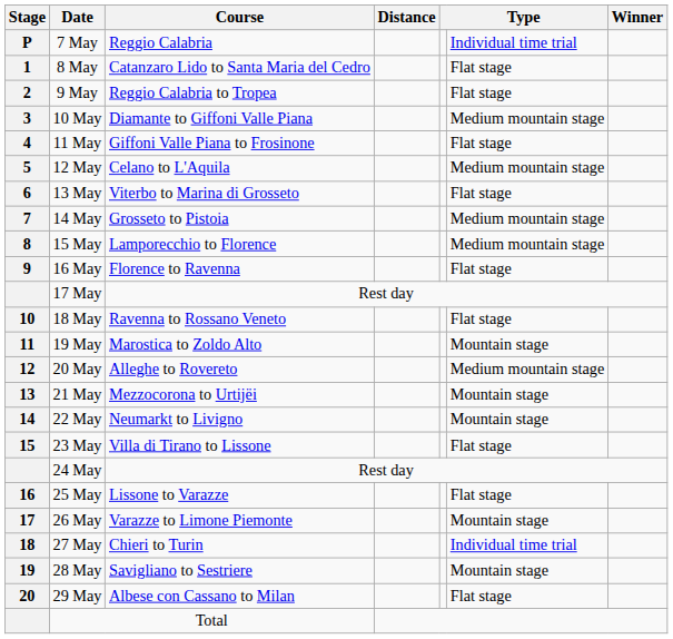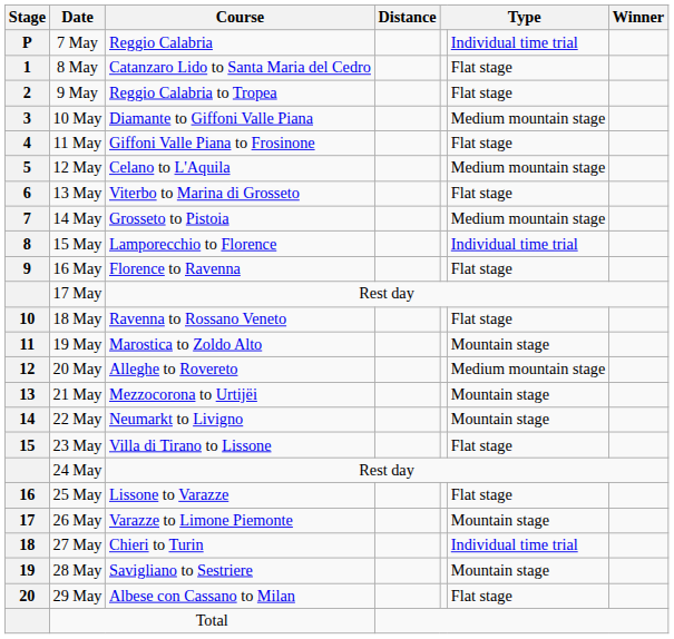 <table class="wikitable">
 <tr style="background:#efefef;">
 <th>Stage</th>
 <th>Date</th>
 <th>Course</th>
 <th>Distance</th>
 <th colspan="2">Type</th>
 <th>Winner</th>
 </tr>
 <tr>
 <th style="text-align:center">P</th>
 <td style="text-align:center;">7 May</td>
 <td><a href='#'>Reggio Calabria</a></td>
 <td style="text-align:center;"></td>
 <td style="text-align:center;"></td>
 <td><a href='#'>Individual time trial</a></td>
 <td></td>
 </tr>
 <tr>
 <th style="text-align:center">1</th>
 <td style="text-align:center;">8 May</td>
 <td><a href='#'>Catanzaro Lido</a> to <a href='#'>Santa Maria del Cedro</a></td>
 <td style="text-align:center;"></td>
 <td style="text-align:center;"></td>
 <td>Flat stage</td>
 <td></td>
 </tr>
 <tr>
 <th style="text-align:center">2</th>
 <td style="text-align:center;">9 May</td>
 <td><a href='#'>Reggio Calabria</a> to <a href='#'>Tropea</a></td>
 <td style="text-align:center;"></td>
 <td style="text-align:center;"></td>
 <td>Flat stage</td>
 <td></td>
 </tr>
 <tr>
 <th style="text-align:center">3</th>
 <td style="text-align:center;">10 May</td>
 <td><a href='#'>Diamante</a> to <a href='#'>Giffoni Valle Piana</a></td>
 <td style="text-align:center;"></td>
 <td style="text-align:center;"></td>
 <td>Medium mountain stage</td>
 <td></td>
 </tr>
 <tr>
 <th style="text-align:center">4</th>
 <td style="text-align:center;">11 May</td>
 <td><a href='#'>Giffoni Valle Piana</a> to <a href='#'>Frosinone</a></td>
 <td style="text-align:center;"></td>
 <td style="text-align:center;"></td>
 <td>Flat stage</td>
 <td></td>
 </tr>
 <tr>
 <th style="text-align:center">5</th>
 <td style="text-align:center;">12 May</td>
 <td><a href='#'>Celano</a> to <a href='#'>L'Aquila</a></td>
 <td style="text-align:center;"></td>
 <td style="text-align:center;"></td>
 <td>Medium mountain stage</td>
 <td></td>
 </tr>
 <tr>
 <th style="text-align:center">6</th>
 <td style="text-align:center;">13 May</td>
 <td><a href='#'>Viterbo</a> to <a href='#'>Marina di Grosseto</a></td>
 <td style="text-align:center;"></td>
 <td style="text-align:center;"></td>
 <td>Flat stage</td>
 <td></td>
 </tr>
 <tr>
 <th style="text-align:center">7</th>
 <td style="text-align:center;">14 May</td>
 <td><a href='#'>Grosseto</a> to <a href='#'>Pistoia</a></td>
 <td style="text-align:center;"></td>
 <td style="text-align:center;"></td>
 <td>Medium mountain stage</td>
 <td></td>
 </tr>
 <tr>
 <th style="text-align:center">8</th>
 <td style="text-align:center;">15 May</td>
 <td><a href='#'>Lamporecchio</a> to <a href='#'>Florence</a></td>
 <td style="text-align:center;"></td>
 <td style="text-align:center;"></td>
-<td>Medium mountain stage</td>
+<td><a href='#'>Individual time trial</a></td>
 <td></td>
 </tr>
 <tr>
 <th style="text-align:center">9</th>
 <td style="text-align:center;">16 May</td>
 <td><a href='#'>Florence</a> to <a href='#'>Ravenna</a></td>
 <td style="text-align:center;"></td>
 <td style="text-align:center;"></td>
 <td>Flat stage</td>
 <td></td>
 </tr>
 <tr>
 <th></th>
 <td style="text-align:center;">17 May</td>
 <td colspan="6" style="text-align:center;">Rest day</td>
 </tr>
 <tr>
 <th style="text-align:center">10</th>
 <td style="text-align:center;">18 May</td>
 <td><a href='#'>Ravenna</a> to <a href='#'>Rossano Veneto</a></td>
 <td style="text-align:center;"></td>
 <td style="text-align:center;"></td>
 <td>Flat stage</td>
 <td></td>
 </tr>
 <tr>
 <th style="text-align:center">11</th>
 <td style="text-align:center;">19 May</td>
 <td><a href='#'>Marostica</a> to <a href='#'>Zoldo Alto</a></td>
 <td style="text-align:center;"></td>
 <td style="text-align:center;"></td>
 <td>Mountain stage</td>
 <td></td>
 </tr>
 <tr>
 <th style="text-align:center">12</th>
 <td style="text-align:center;">20 May</td>
 <td><a href='#'>Alleghe</a> to <a href='#'>Rovereto</a></td>
 <td style="text-align:center;"></td>
 <td style="text-align:center;"></td>
 <td>Medium mountain stage</td>
 <td></td>
 </tr>
 <tr>
 <th style="text-align:center">13</th>
 <td style="text-align:center;">21 May</td>
 <td><a href='#'>Mezzocorona</a> to <a href='#'>Urtijëi</a></td>
 <td style="text-align:center;"></td>
 <td style="text-align:center;"></td>
 <td>Mountain stage</td>
 <td></td>
 </tr>
 <tr>
 <th style="text-align:center">14</th>
 <td style="text-align:center;">22 May</td>
 <td><a href='#'>Neumarkt</a> to <a href='#'>Livigno</a></td>
 <td style="text-align:center;"></td>
 <td style="text-align:center;"></td>
 <td>Mountain stage</td>
 <td></td>
 </tr>
 <tr>
 <th style="text-align:center">15</th>
 <td style="text-align:center;">23 May</td>
 <td><a href='#'>Villa di Tirano</a> to <a href='#'>Lissone</a></td>
 <td style="text-align:center;"></td>
 <td style="text-align:center;"></td>
 <td>Flat stage</td>
 <td></td>
 </tr>
 <tr>
 <th></th>
 <td style="text-align:center;">24 May</td>
 <td colspan="6" style="text-align:center;">Rest day</td>
 </tr>
 <tr>
 <th style="text-align:center">16</th>
 <td style="text-align:center;">25 May</td>
 <td><a href='#'>Lissone</a> to <a href='#'>Varazze</a></td>
 <td style="text-align:center;"></td>
 <td style="text-align:center;"></td>
 <td>Flat stage</td>
 <td></td>
 </tr>
 <tr>
 <th style="text-align:center">17</th>
 <td style="text-align:center;">26 May</td>
 <td><a href='#'>Varazze</a> to <a href='#'>Limone Piemonte</a></td>
 <td style="text-align:center;"></td>
 <td style="text-align:center;"></td>
 <td>Mountain stage</td>
 <td></td>
 </tr>
 <tr>
 <th style="text-align:center">18</th>
 <td style="text-align:center;">27 May</td>
 <td><a href='#'>Chieri</a> to <a href='#'>Turin</a></td>
 <td style="text-align:center;"></td>
 <td style="text-align:center;"></td>
 <td><a href='#'>Individual time trial</a></td>
 <td></td>
 </tr>
 <tr>
 <th style="text-align:center">19</th>
 <td style="text-align:center;">28 May</td>
 <td><a href='#'>Savigliano</a> to <a href='#'>Sestriere</a></td>
 <td style="text-align:center;"></td>
 <td style="text-align:center;"></td>
 <td>Mountain stage</td>
 <td></td>
 </tr>
 <tr>
 <th style="text-align:center">20</th>
 <td style="text-align:center;">29 May</td>
 <td><a href='#'>Albese con Cassano</a> to <a href='#'>Milan</a></td>
 <td style="text-align:center;"></td>
 <td style="text-align:center;"></td>
 <td>Flat stage</td>
 <td></td>
 </tr>
 <tr>
 <th></th>
 <td colspan="2" style="text-align:center;">Total</td>
 <td colspan="5" style="text-align:center;"></td>
 </tr>
 </table>
